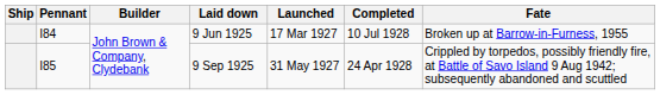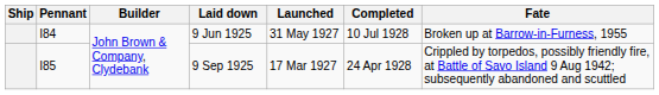 <table class="wikitable plainrowheaders">
 <tr>
 <th scope="col">Ship</th>
 <th scope="col">Pennant</th>
 <th scope="col">Builder</th>
 <th scope="col" style="width: 6em;">Laid down</th>
 <th scope="col" style="width: 6em;">Launched</th>
 <th scope="col" style="width: 6em;">Completed</th>
 <th scope="col">Fate</th>
 </tr>
 <tr>
 <th scope="row"></th>
 <td>I84</td>
 <td rowspan=2><a href='#'>John Brown & Company</a>, <a href='#'>Clydebank</a></td>
 <td>9 Jun 1925</td>
-<td>17 Mar 1927</td>
+<td>31 May 1927</td>
 <td>10 Jul 1928</td>
 <td>Broken up at <a href='#'>Barrow-in-Furness</a>, 1955</td>
 </tr>
 <tr>
 <th scope="row"></th>
 <td>I85</td>
 <td>9 Sep 1925</td>
-<td>31 May 1927</td>
+<td>17 Mar 1927</td>
 <td>24 Apr 1928</td>
 <td>Crippled by torpedos, possibly friendly fire, at <a href='#'>Battle of Savo Island</a> 9 Aug 1942; subsequently abandoned and scuttled</td>
 </tr>
 </table>
